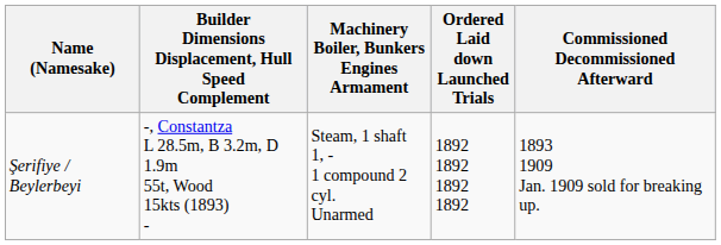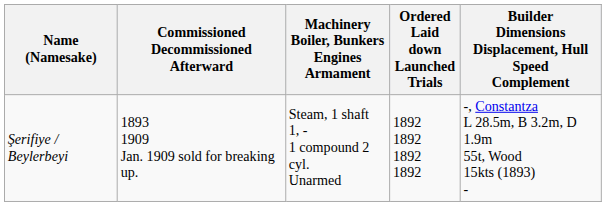 <table class="wikitable" style="font-size:90%;">
 <tr bgcolor="#e6e9ff">
 <th>Name<br>(Namesake)</th>
-<th>Builder<br>Dimensions<br>Displacement, Hull<br>Speed<br>Complement</th>
+<th>Commissioned<br>Decommissioned<br>Afterward</th>
 <th>Machinery<br>Boiler, Bunkers<br>Engines<br>Armament</th>
 <th>Ordered<br>Laid down<br>Launched<br>Trials</th>
-<th>Commissioned<br>Decommissioned<br>Afterward</th>
+<th>Builder<br>Dimensions<br>Displacement, Hull<br>Speed<br>Complement</th>
 </tr>
 <tr ---->
 <td><em>Şerifiye / Beylerbeyi</em></td>
-<td> -, <a href='#'>Constantza</a><br>L 28.5m, B 3.2m, D 1.9m<br>55t, Wood<br>15kts (1893)<br>-</td>
+<td>1893<br>1909<br>Jan. 1909 sold for breaking up.</td>
 <td>Steam, 1 shaft<br>1, -<br>1 compound 2 cyl.<br>Unarmed</td>
 <td>1892<br>1892<br>1892<br>1892</td>
-<td>1893<br>1909<br>Jan. 1909 sold for breaking up.</td>
+<td> -, <a href='#'>Constantza</a><br>L 28.5m, B 3.2m, D 1.9m<br>55t, Wood<br>15kts (1893)<br>-</td>
 </tr>
 </table>
